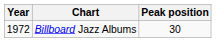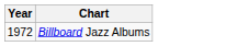 <table class="wikitable">
 <tr>
 <th>Year</th>
 <th>Chart</th>
-<th>Peak position</th>
 </tr>
 <tr>
 <td>1972</td>
 <td><em><a href='#'>Billboard</a></em> Jazz Albums</td>
-<td align=center>30</td>
 </tr>
 </table>
